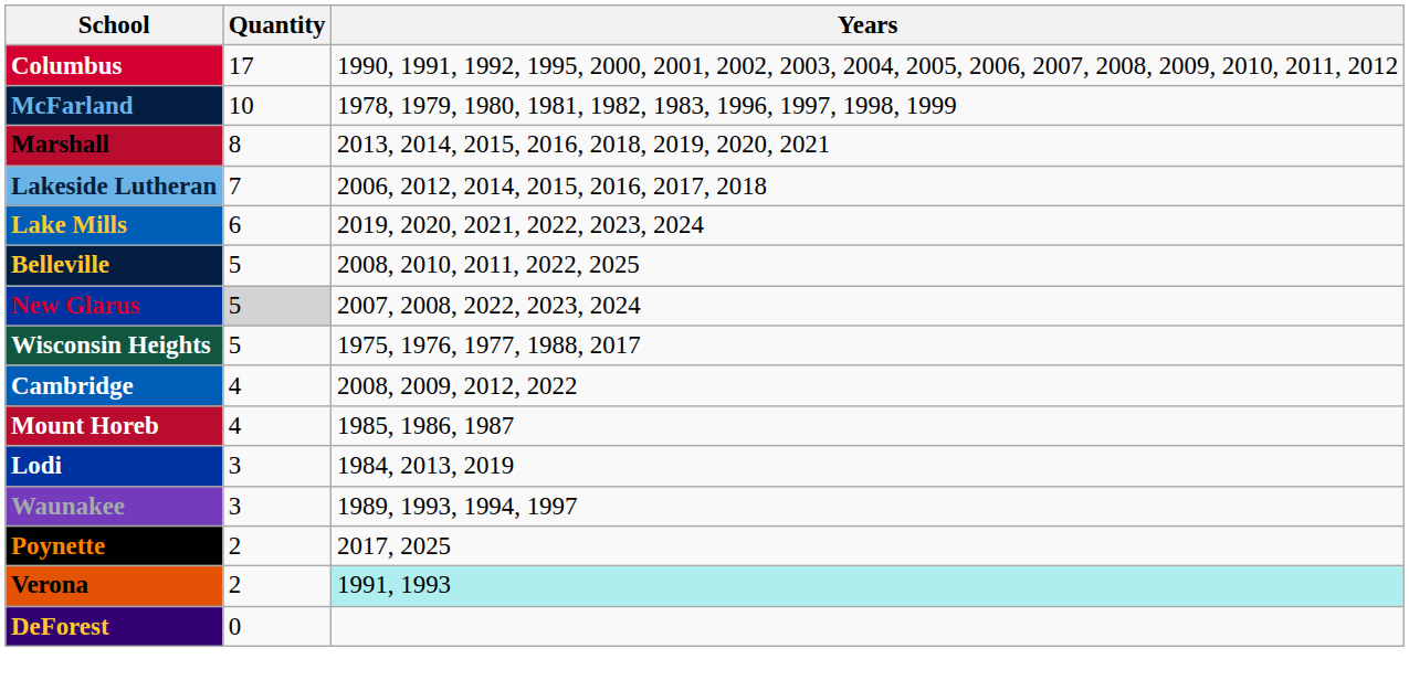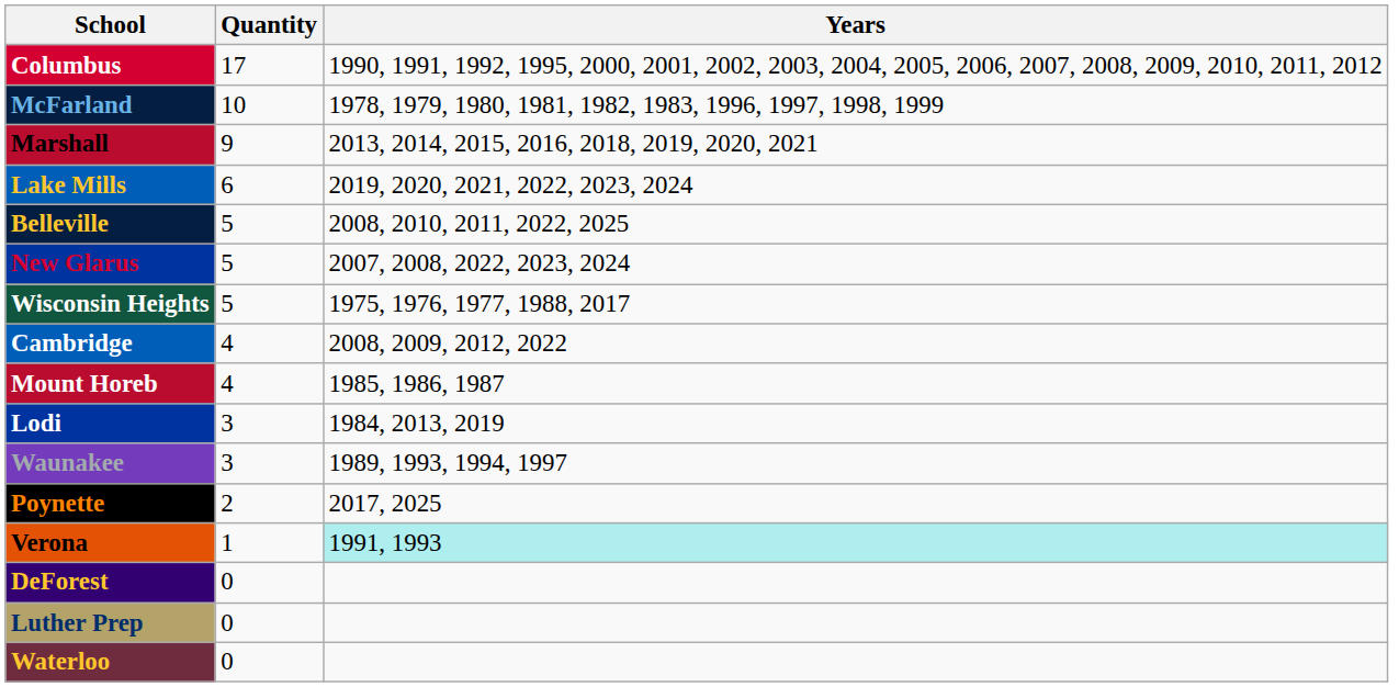 <table class="wikitable">
 <tr>
 <th>School</th>
 <th>Quantity</th>
 <th>Years</th>
 </tr>
 <tr>
 <td style="background: #d50032; color: white"><strong>Columbus</strong></td>
 <td>17</td>
 <td>1990, 1991, 1992, 1995, 2000, 2001, 2002, 2003, 2004, 2005, 2006, 2007, 2008, 2009, 2010, 2011, 2012</td>
 </tr>
 <tr>
 <td style="background: #041e42; color: #69b3e7"><strong>McFarland</strong></td>
 <td>10</td>
 <td>1978, 1979, 1980, 1981, 1982, 1983, 1996, 1997, 1998, 1999</td>
 </tr>
 <tr>
 <td style="background: #ba0c2f; color: black"><strong>Marshall</strong></td>
-<td>8</td>
+<td>9</td>
 <td>2013, 2014, 2015, 2016, 2018, 2019, 2020, 2021</td>
-</tr>
-<tr>
-<td style="background: #69b3e7; color: #041e42"><strong>Lakeside Lutheran</strong></td>
-<td>7</td>
-<td>2006, 2012, 2014, 2015, 2016, 2017, 2018</td>
 </tr>
 <tr>
 <td style="background: #005eb8; color: #ffc72c"><strong>Lake Mills</strong></td>
 <td>6</td>
 <td>2019, 2020, 2021, 2022, 2023, 2024</td>
 </tr>
 <tr>
 <td style="background: #041e42; color: #ffc72c"><strong>Belleville</strong></td>
 <td>5</td>
 <td>2008, 2010, 2011, 2022, 2025</td>
 </tr>
 <tr>
 <td style="background: #0032a0; color: #d50032"><strong>New Glarus</strong></td>
-<td style="background: lightgrey;">5</td>
+<td>5</td>
 <td>2007, 2008, 2022, 2023, 2024</td>
 </tr>
 <tr>
 <td style="background: #115740; color: white"><strong>Wisconsin Heights</strong></td>
 <td>5</td>
 <td>1975, 1976, 1977, 1988, 2017</td>
 </tr>
 <tr>
 <td style="background: #005eb8; color: white"><strong>Cambridge</strong></td>
 <td>4</td>
 <td>2008, 2009, 2012, 2022</td>
 </tr>
 <tr>
 <td style="background: #ba0c2f; color:white"><strong>Mount Horeb</strong></td>
 <td>4</td>
 <td>1985, 1986, 1987</td>
 </tr>
 <tr>
 <td style="background: #0032a0; color: white"><strong>Lodi</strong></td>
 <td>3</td>
 <td>1984, 2013, 2019</td>
 </tr>
 <tr>
 <td style="background: #753bbd; color: #a2aaad"><strong>Waunakee</strong></td>
 <td>3</td>
 <td>1989, 1993, 1994, 1997</td>
 </tr>
 <tr>
 <td style="background: black; color: #ff8200"><strong>Poynette</strong></td>
 <td>2</td>
 <td>2017, 2025</td>
 </tr>
 <tr>
 <td style="background: #e35205; color: black"><strong>Verona</strong></td>
-<td>2</td>
+<td>1</td>
 <td style="background: paleturquoise;">1991, 1993</td>
 </tr>
 <tr>
 <td style="background: #330072; color: #ffc72c"><strong>DeForest</strong></td>
 <td>0</td>
 <td></td>
 </tr>
+<tr>
+<td style="background: #b3a369; color: #002d6c"><strong>Luther Prep</strong></td>
+<td>0</td>
+<td></td>
+</tr>
+<tr>
+<td style="background: #6f2c3f; color: #ffc72c"><strong>Waterloo</strong></td>
+<td>0</td>
+<td></td>
+</tr>
 </table>
